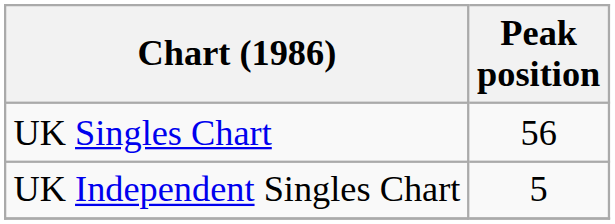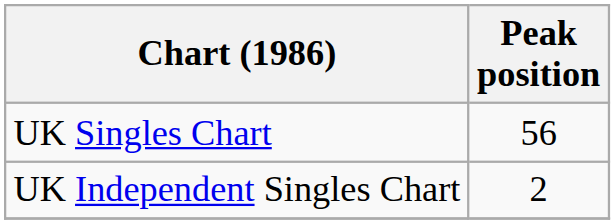 <table class="wikitable sortable">
 <tr>
 <th align="center">Chart (1986)</th>
 <th align="center">Peak<br>position</th>
 </tr>
 <tr>
 <td align="left">UK <a href='#'>Singles Chart</a></td>
 <td align="center">56</td>
 </tr>
 <tr>
 <td align="left">UK <a href='#'>Independent</a> Singles Chart</td>
-<td align="center">5</td>
+<td align="center">2</td>
 </tr>
 <tr>
 </tr>
 </table>
